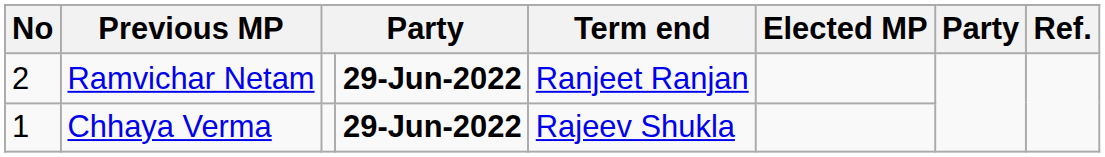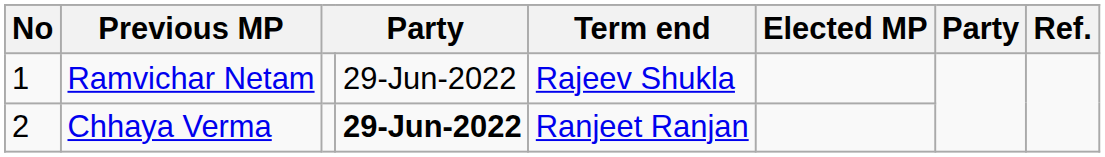 <table class="wikitable sortable">
 <tr>
 <th>No</th>
 <th>Previous MP</th>
 <th colspan="2">Party</th>
 <th>Term end</th>
 <th>Elected MP</th>
 <th colspan="2">Party</th>
 <th>Ref.</th>
 </tr>
 <tr>
-<td>2</td>
+<td>1</td>
 <td><a href='#'>Ramvichar Netam</a></td>
 <td></td>
-<td><strong>29-Jun-2022</strong></td>
-<td><a href='#'>Ranjeet Ranjan</a></td>
+<td>29-Jun-2022</td>
+<td><a href='#'>Rajeev Shukla</a></td>
 <td></td>
 <td rowspan="2"></td>
 </tr>
 <tr>
-<td>1</td>
+<td>2</td>
 <td><a href='#'>Chhaya Verma</a></td>
 <td></td>
 <td><strong>29-Jun-2022</strong></td>
-<td><a href='#'>Rajeev Shukla</a></td>
+<td><a href='#'>Ranjeet Ranjan</a></td>
 </tr>
 </table>
